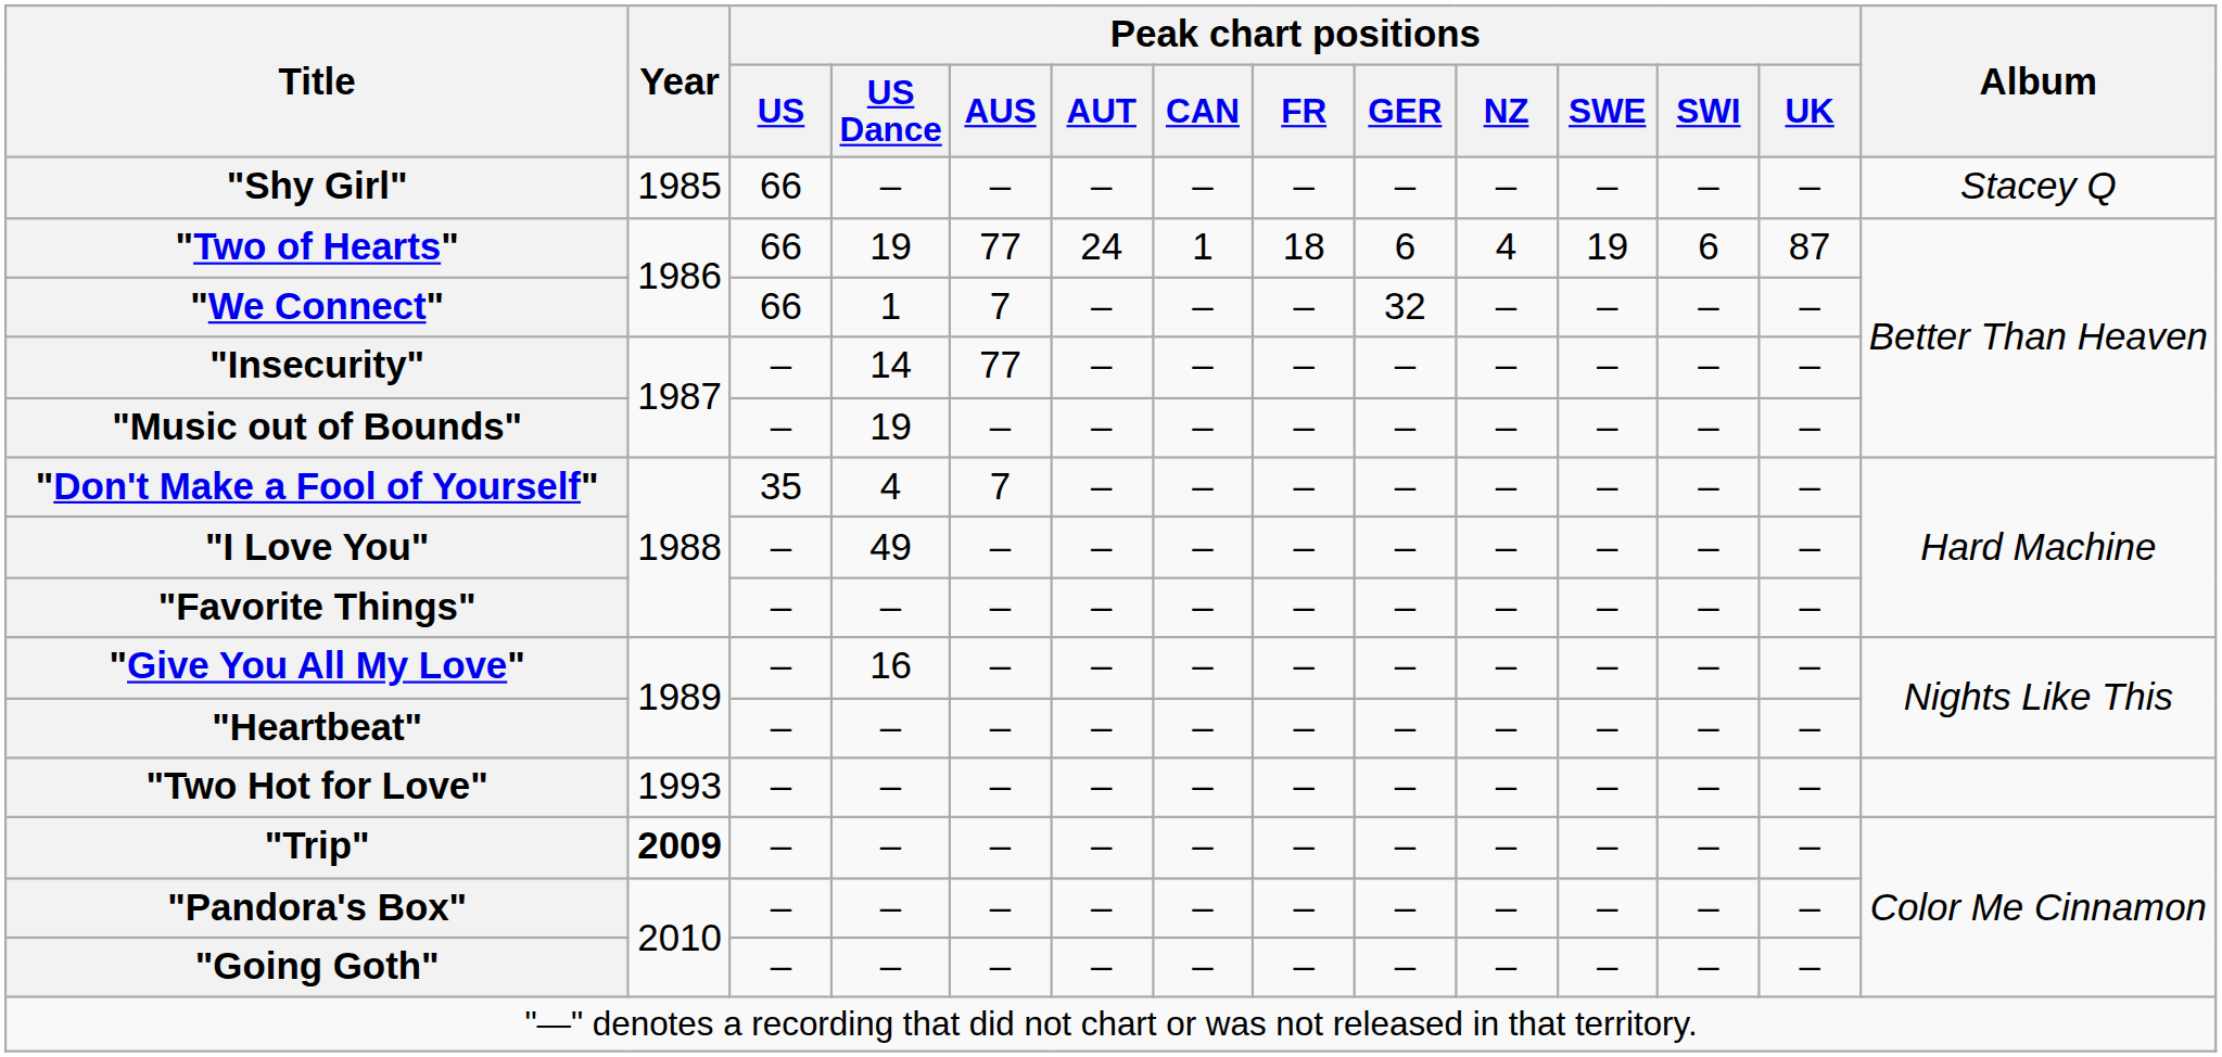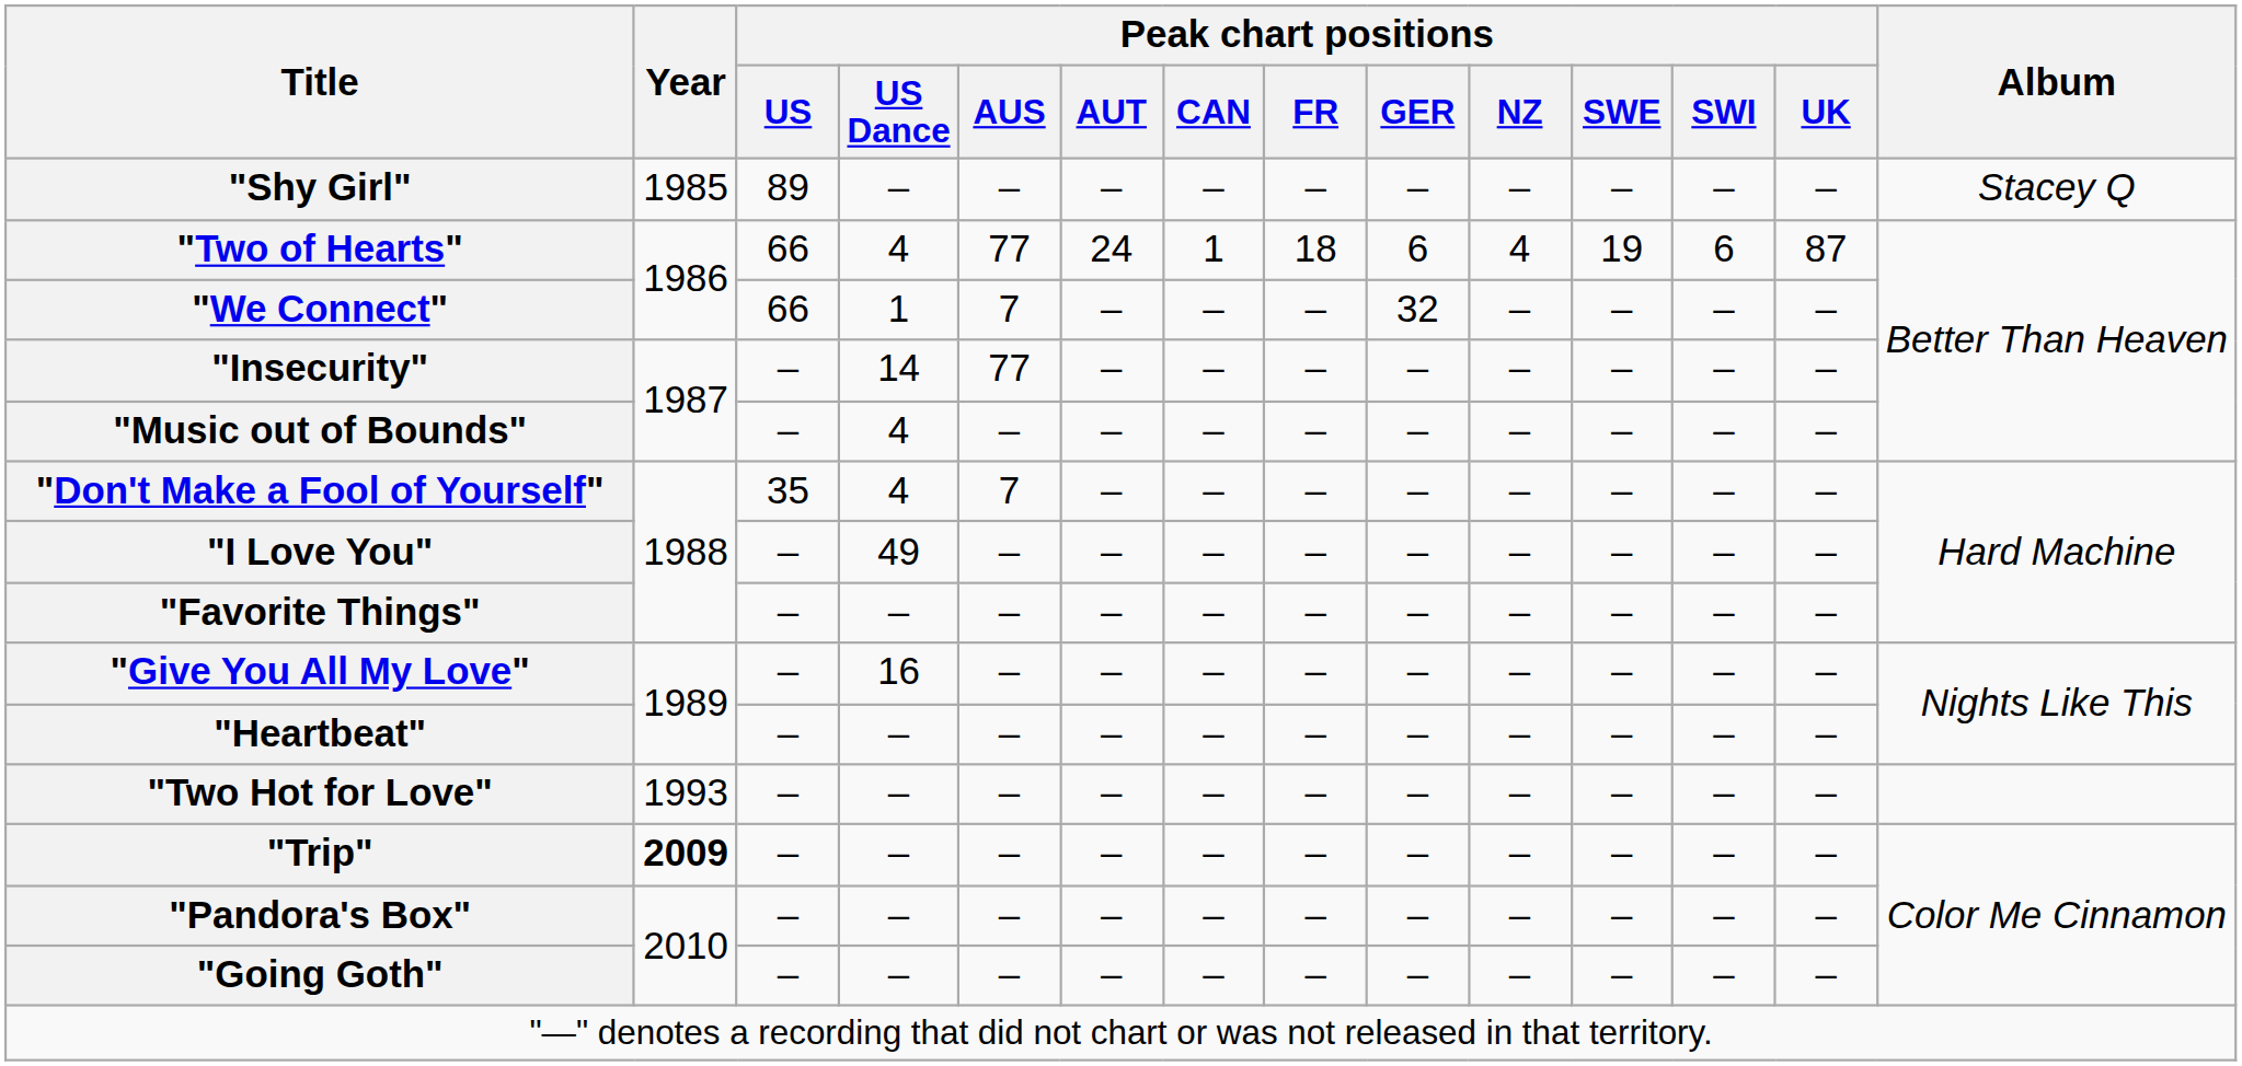 <table class="wikitable plainrowheaders" style="text-align:center;">
 <tr>
 <th scope="col" rowspan="2" style="width:16em;">Title</th>
 <th scope="col" rowspan="2">Year</th>
 <th scope="col" colspan="11">Peak chart positions</th>
 <th scope="col" rowspan="2">Album</th>
 </tr>
 <tr>
 <th scope="col" style="width:2.5em;font-size:90%;"><a href='#'>US</a><br></th>
 <th scope="col" style="width:2.5em;font-size:90%;"><a href='#'>US Dance</a><br></th>
 <th scope="col" style="width:2.5em;font-size:90%;"><a href='#'>AUS</a><br></th>
 <th scope="col" style="width:2.5em;font-size:90%;"><a href='#'>AUT</a><br></th>
 <th scope="col" style="width:2.5em;font-size:90%;"><a href='#'>CAN</a><br></th>
 <th scope="col" style="width:2.5em;font-size:90%;"><a href='#'>FR</a><br></th>
 <th scope="col" style="width:2.5em;font-size:90%;"><a href='#'>GER</a><br></th>
 <th scope="col" style="width:2.5em;font-size:90%;"><a href='#'>NZ</a><br></th>
 <th scope="col" style="width:2.5em;font-size:90%;"><a href='#'>SWE</a><br></th>
 <th scope="col" style="width:2.5em;font-size:90%;"><a href='#'>SWI</a><br></th>
 <th scope="col" style="width:2.5em;font-size:90%;"><a href='#'>UK</a><br></th>
 </tr>
 <tr>
 <th scope="row">"Shy Girl"</th>
 <td>1985</td>
-<td>66</td>
+<td>89</td>
 <td>–</td>
 <td>–</td>
 <td>–</td>
 <td>–</td>
 <td>–</td>
 <td>–</td>
 <td>–</td>
 <td>–</td>
 <td>–</td>
 <td>–</td>
 <td><em>Stacey Q</em></td>
 </tr>
 <tr>
 <th scope="row">"<a href='#'>Two of Hearts</a>"</th>
 <td rowspan="2">1986</td>
 <td>66</td>
-<td>19</td>
+<td>4</td>
 <td>77</td>
 <td>24</td>
 <td>1</td>
 <td>18</td>
 <td>6</td>
 <td>4</td>
 <td>19</td>
 <td>6</td>
 <td>87</td>
 <td rowspan="4"><em>Better Than Heaven</em></td>
 </tr>
 <tr>
 <th scope="row">"<a href='#'>We Connect</a>"</th>
 <td>66</td>
 <td>1</td>
 <td>7</td>
 <td>–</td>
 <td>–</td>
 <td>–</td>
 <td>32</td>
 <td>–</td>
 <td>–</td>
 <td>–</td>
 <td>–</td>
 </tr>
 <tr>
 <th scope="row">"Insecurity"</th>
 <td rowspan="2">1987</td>
 <td>–</td>
 <td>14</td>
 <td>77</td>
 <td>–</td>
 <td>–</td>
 <td>–</td>
 <td>–</td>
 <td>–</td>
 <td>–</td>
 <td>–</td>
 <td>–</td>
 </tr>
 <tr>
 <th scope="row">"Music out of Bounds"</th>
 <td>–</td>
-<td>19</td>
+<td>4</td>
 <td>–</td>
 <td>–</td>
 <td>–</td>
 <td>–</td>
 <td>–</td>
 <td>–</td>
 <td>–</td>
 <td>–</td>
 <td>–</td>
 </tr>
 <tr>
 <th scope="row">"<a href='#'>Don't Make a Fool of Yourself</a>"</th>
 <td rowspan="3">1988</td>
 <td>35</td>
 <td>4</td>
 <td>7</td>
 <td>–</td>
 <td>–</td>
 <td>–</td>
 <td>–</td>
 <td>–</td>
 <td>–</td>
 <td>–</td>
 <td>–</td>
 <td rowspan="3"><em>Hard Machine</em></td>
 </tr>
 <tr>
 <th scope="row">"I Love You"</th>
 <td>–</td>
 <td>49</td>
 <td>–</td>
 <td>–</td>
 <td>–</td>
 <td>–</td>
 <td>–</td>
 <td>–</td>
 <td>–</td>
 <td>–</td>
 <td>–</td>
 </tr>
 <tr>
 <th scope="row">"Favorite Things"</th>
 <td>–</td>
 <td>–</td>
 <td>–</td>
 <td>–</td>
 <td>–</td>
 <td>–</td>
 <td>–</td>
 <td>–</td>
 <td>–</td>
 <td>–</td>
 <td>–</td>
 </tr>
 <tr>
 <th scope="row">"<a href='#'>Give You All My Love</a>"</th>
 <td rowspan="2">1989</td>
 <td>–</td>
 <td>16</td>
 <td>–</td>
 <td>–</td>
 <td>–</td>
 <td>–</td>
 <td>–</td>
 <td>–</td>
 <td>–</td>
 <td>–</td>
 <td>–</td>
 <td rowspan="2"><em>Nights Like This</em></td>
 </tr>
 <tr>
 <th scope="row">"Heartbeat"</th>
 <td>–</td>
 <td>–</td>
 <td>–</td>
 <td>–</td>
 <td>–</td>
 <td>–</td>
 <td>–</td>
 <td>–</td>
 <td>–</td>
 <td>–</td>
 <td>–</td>
 </tr>
 <tr>
 <th scope="row">"Two Hot for Love"</th>
 <td>1993</td>
 <td>–</td>
 <td>–</td>
 <td>–</td>
 <td>–</td>
 <td>–</td>
 <td>–</td>
 <td>–</td>
 <td>–</td>
 <td>–</td>
 <td>–</td>
 <td>–</td>
 <td></td>
 </tr>
 <tr>
 <th scope="row">"Trip"</th>
 <td><strong>2009</strong></td>
 <td>–</td>
 <td>–</td>
 <td>–</td>
 <td>–</td>
 <td>–</td>
 <td>–</td>
 <td>–</td>
 <td>–</td>
 <td>–</td>
 <td>–</td>
 <td>–</td>
 <td rowspan="3"><em>Color Me Cinnamon</em></td>
 </tr>
 <tr>
 <th scope="row">"Pandora's Box"</th>
 <td rowspan="2">2010</td>
 <td>–</td>
 <td>–</td>
 <td>–</td>
 <td>–</td>
 <td>–</td>
 <td>–</td>
 <td>–</td>
 <td>–</td>
 <td>–</td>
 <td>–</td>
 <td>–</td>
 </tr>
 <tr>
 <th scope="row">"Going Goth"</th>
 <td>–</td>
 <td>–</td>
 <td>–</td>
 <td>–</td>
 <td>–</td>
 <td>–</td>
 <td>–</td>
 <td>–</td>
 <td>–</td>
 <td>–</td>
 <td>–</td>
 </tr>
 <tr>
 <td colspan="15" style="font-size:90%">"—" denotes a recording that did not chart or was not released in that territory.</td>
 </tr>
 </table>
